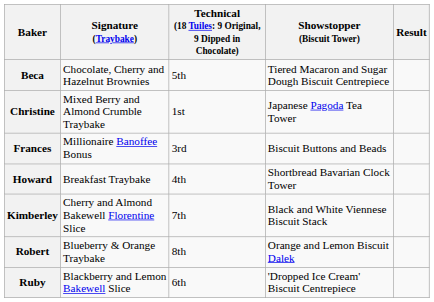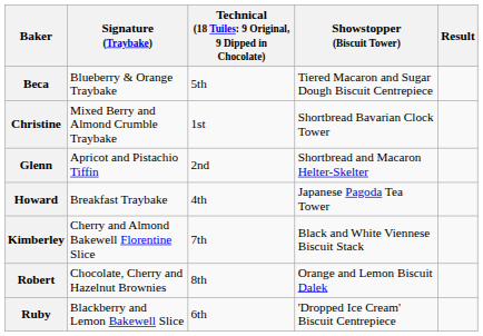 <table class="wikitable sortable col3center sticky-header">
 <tr>
 <th scope="col">Baker</th>
 <th scope="col" class="unsortable">Signature<br><small>(<a href='#'>Traybake</a>)</small></th>
 <th scope="col">Technical<br><small>(18 <a href='#'>Tuiles</a>: 9 Original, 9 Dipped in Chocolate)</small></th>
 <th scope="col" class="unsortable">Showstopper<br><small>(Biscuit Tower)</small></th>
 <th scope="col">Result</th>
 </tr>
 <tr>
 <th scope="row">Beca</th>
-<td>Chocolate, Cherry and Hazelnut Brownies</td>
+<td>Blueberry & Orange Traybake</td>
 <td>5th</td>
 <td>Tiered Macaron and Sugar Dough Biscuit Centrepiece</td>
 <td></td>
 </tr>
 <tr>
 <th scope="row">Christine</th>
 <td>Mixed Berry and Almond Crumble Traybake</td>
 <td>1st</td>
-<td>Japanese <a href='#'>Pagoda</a> Tea Tower</td>
+<td>Shortbread Bavarian Clock Tower</td>
 <td></td>
 </tr>
 <tr>
-<th scope="row">Frances</th>
-<td>Millionaire <a href='#'>Banoffee</a> Bonus</td>
-<td>3rd</td>
-<td>Biscuit Buttons and Beads</td>
+<th scope="row">Glenn</th>
+<td>Apricot and Pistachio <a href='#'>Tiffin</a></td>
+<td>2nd</td>
+<td>Shortbread and Macaron <a href='#'>Helter-Skelter</a></td>
 <td></td>
 </tr>
 <tr>
 <th scope="row">Howard</th>
 <td>Breakfast Traybake</td>
 <td>4th</td>
-<td>Shortbread Bavarian Clock Tower</td>
+<td>Japanese <a href='#'>Pagoda</a> Tea Tower</td>
 <td></td>
 </tr>
 <tr>
 <th scope="row">Kimberley</th>
 <td>Cherry and Almond Bakewell <a href='#'>Florentine</a> Slice</td>
 <td>7th</td>
 <td>Black and White Viennese Biscuit Stack</td>
 <td></td>
 </tr>
 <tr>
 <th scope="row">Robert</th>
-<td>Blueberry & Orange Traybake</td>
+<td>Chocolate, Cherry and Hazelnut Brownies</td>
 <td>8th</td>
 <td>Orange and Lemon Biscuit <a href='#'>Dalek</a></td>
 <td></td>
 </tr>
 <tr>
 <th scope="row">Ruby</th>
 <td>Blackberry and Lemon <a href='#'>Bakewell</a> Slice</td>
 <td>6th</td>
 <td>'Dropped Ice Cream' Biscuit Centrepiece</td>
 <td></td>
 </tr>
 </table>
